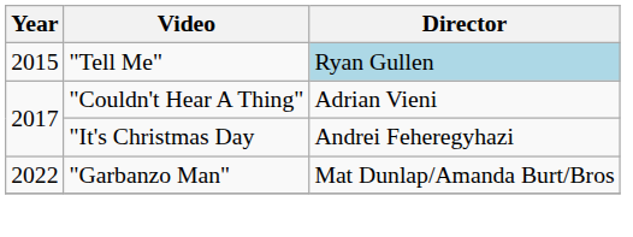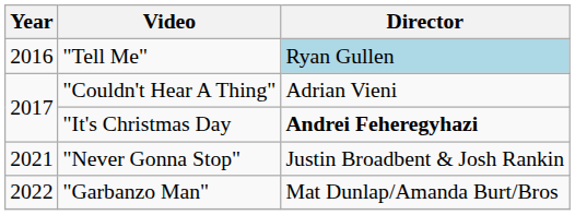 <table class="wikitable">
 <tr>
 <th>Year</th>
 <th>Video</th>
 <th>Director</th>
 </tr>
 <tr>
-<td>2015</td>
+<td>2016</td>
 <td>"Tell Me"</td>
 <td style="background: lightblue;">Ryan Gullen</td>
 </tr>
 <tr>
 <td rowspan="2">2017</td>
 <td>"Couldn't Hear A Thing"</td>
 <td>Adrian Vieni</td>
 </tr>
 <tr>
 <td>"It's Christmas Day</td>
-<td>Andrei Feheregyhazi</td>
+<td><strong>Andrei Feheregyhazi</strong></td>
+</tr>
+<tr>
+<td>2021</td>
+<td>"Never Gonna Stop"</td>
+<td>Justin Broadbent & Josh Rankin</td>
 </tr>
 <tr>
 <td>2022</td>
 <td>"Garbanzo Man"</td>
 <td>Mat Dunlap/Amanda Burt/Bros</td>
 </tr>
 <tr>
 </tr>
 </table>
